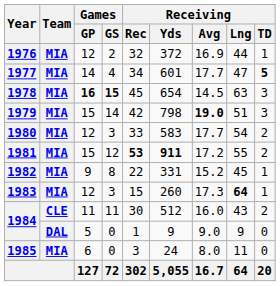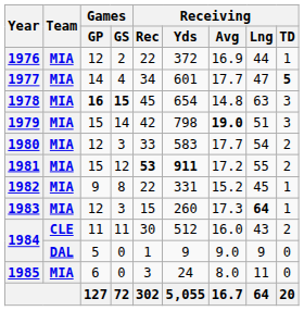 <table class="wikitable" style="text-align:center">
 <tr>
 <th rowspan="2">Year</th>
 <th rowspan="2">Team</th>
 <th colspan="2">Games</th>
 <th colspan="5">Receiving</th>
 </tr>
 <tr>
 <th>GP</th>
 <th>GS</th>
 <th>Rec</th>
 <th>Yds</th>
 <th>Avg</th>
 <th>Lng</th>
 <th>TD</th>
 </tr>
 <tr>
 <th><a href='#'>1976</a></th>
 <th><a href='#'>MIA</a></th>
 <td>12</td>
 <td>2</td>
-<td>32</td>
+<td>22</td>
 <td>372</td>
 <td>16.9</td>
 <td>44</td>
 <td>1</td>
 </tr>
 <tr>
 <th><a href='#'>1977</a></th>
 <th><a href='#'>MIA</a></th>
 <td>14</td>
 <td>4</td>
 <td>34</td>
 <td>601</td>
 <td>17.7</td>
 <td>47</td>
 <td><strong>5</strong></td>
 </tr>
 <tr>
 <th><a href='#'>1978</a></th>
 <th><a href='#'>MIA</a></th>
 <td><strong>16</strong></td>
 <td><strong>15</strong></td>
 <td>45</td>
 <td>654</td>
-<td>14.5</td>
+<td>14.8</td>
 <td>63</td>
 <td>3</td>
 </tr>
 <tr>
 <th><a href='#'>1979</a></th>
 <th><a href='#'>MIA</a></th>
 <td>15</td>
 <td>14</td>
 <td>42</td>
 <td>798</td>
 <td><strong>19.0</strong></td>
 <td>51</td>
 <td>3</td>
 </tr>
 <tr>
 <th><a href='#'>1980</a></th>
 <th><a href='#'>MIA</a></th>
 <td>12</td>
 <td>3</td>
 <td>33</td>
 <td>583</td>
 <td>17.7</td>
 <td>54</td>
 <td>2</td>
 </tr>
 <tr>
 <th><a href='#'>1981</a></th>
 <th><a href='#'>MIA</a></th>
 <td>15</td>
 <td>12</td>
 <td><strong>53</strong></td>
 <td><strong>911</strong></td>
 <td>17.2</td>
 <td>55</td>
 <td>2</td>
 </tr>
 <tr>
 <th><a href='#'>1982</a></th>
 <th><a href='#'>MIA</a></th>
 <td>9</td>
 <td>8</td>
 <td>22</td>
 <td>331</td>
 <td>15.2</td>
 <td>45</td>
 <td>1</td>
 </tr>
 <tr>
 <th><a href='#'>1983</a></th>
 <th><a href='#'>MIA</a></th>
 <td>12</td>
 <td>3</td>
 <td>15</td>
 <td>260</td>
 <td>17.3</td>
 <td><strong>64</strong></td>
 <td>1</td>
 </tr>
 <tr>
 <th rowspan="2"><a href='#'>1984</a></th>
 <th><a href='#'>CLE</a></th>
 <td>11</td>
 <td>11</td>
 <td>30</td>
 <td>512</td>
 <td>16.0</td>
 <td>43</td>
 <td>2</td>
 </tr>
 <tr>
 <th><a href='#'>DAL</a></th>
 <td>5</td>
 <td>0</td>
 <td>1</td>
 <td>9</td>
 <td>9.0</td>
 <td>9</td>
 <td>0</td>
 </tr>
 <tr>
 <th><a href='#'>1985</a></th>
 <th><a href='#'>MIA</a></th>
 <td>6</td>
 <td>0</td>
 <td>3</td>
 <td>24</td>
 <td>8.0</td>
 <td>11</td>
 <td>0</td>
 </tr>
 <tr>
 <th colspan="2"></th>
 <th>127</th>
 <th>72</th>
 <th>302</th>
 <th>5,055</th>
 <th>16.7</th>
 <th>64</th>
 <th>20</th>
 </tr>
 </table>
